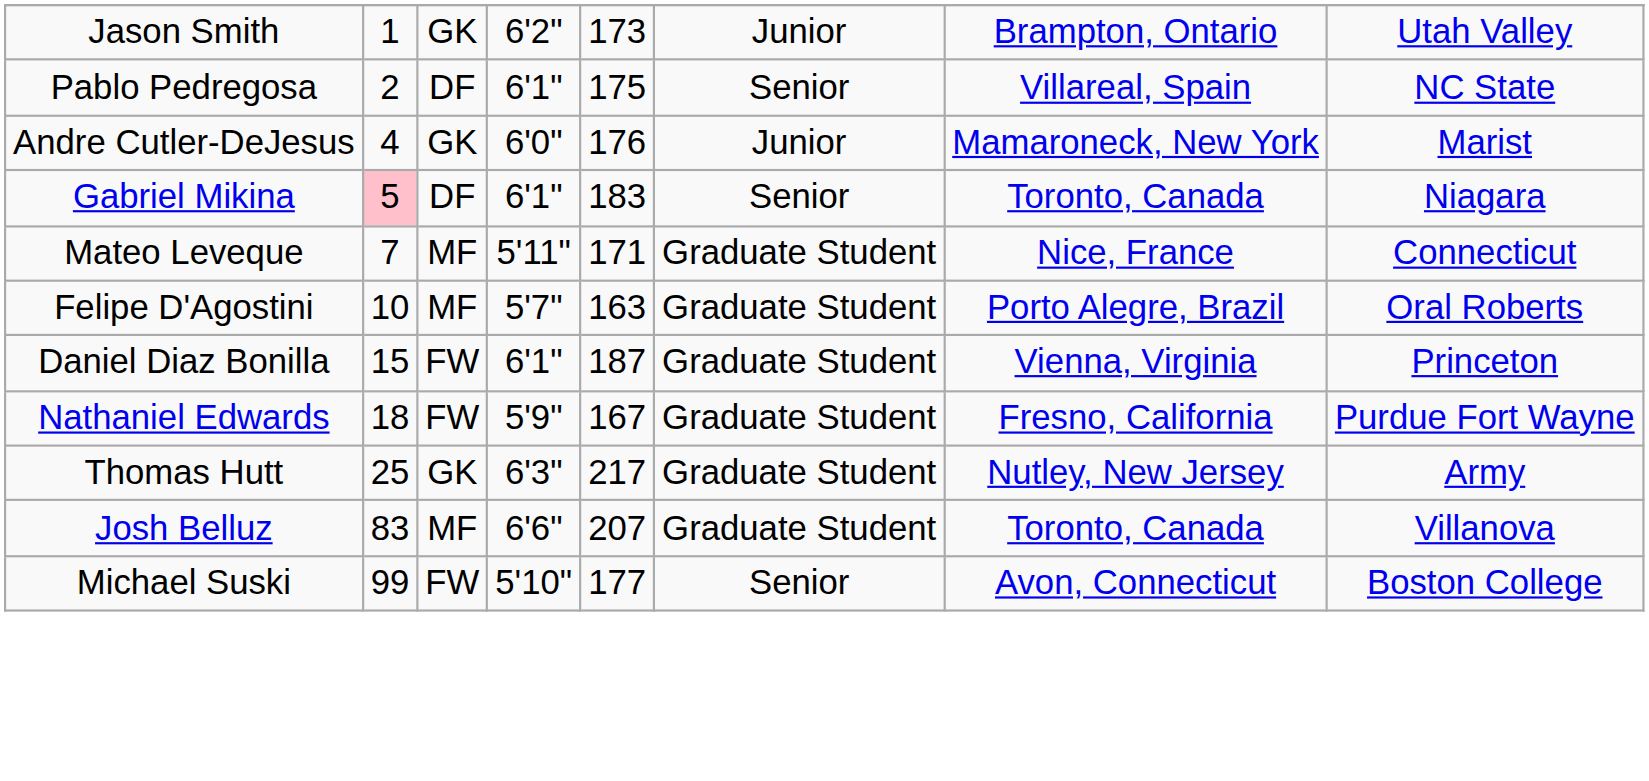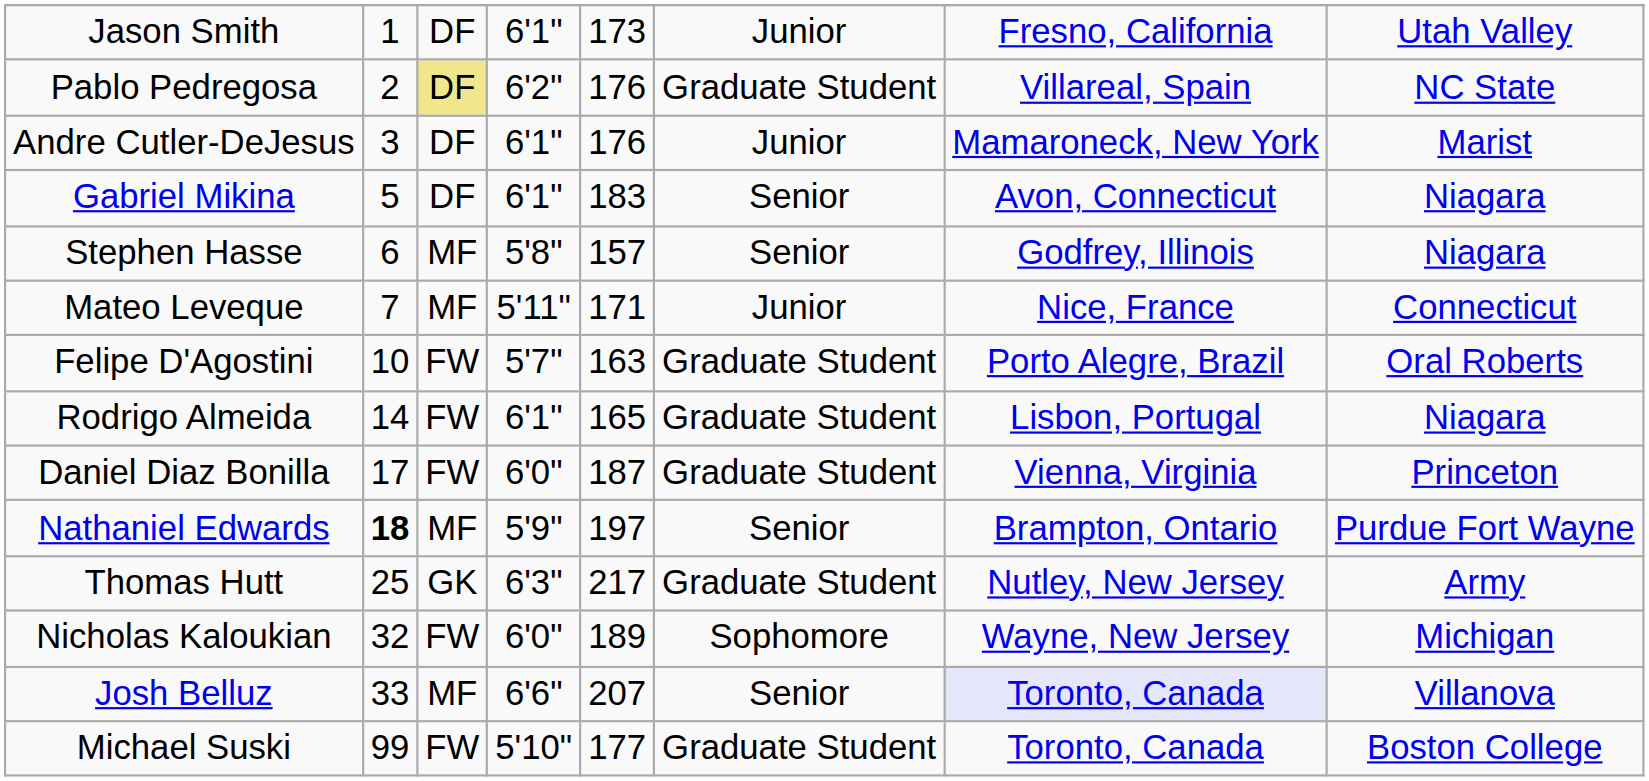 <table class="wikitable sortable" style="text-align:center;" border="1">
 <tr align=center>
 </tr>
 <tr>
 <td>Jason Smith</td>
 <td>1</td>
-<td>GK</td>
-<td>6'2"</td>
+<td>DF</td>
+<td>6'1"</td>
 <td>173</td>
 <td>Junior</td>
-<td><a href='#'>Brampton, Ontario</a></td>
+<td><a href='#'>Fresno, California</a></td>
 <td><a href='#'>Utah Valley</a></td>
 </tr>
 <tr>
 <td>Pablo Pedregosa</td>
 <td>2</td>
-<td>DF</td>
-<td>6'1"</td>
-<td>175</td>
-<td>Senior</td>
+<td style="background: khaki;">DF</td>
+<td>6'2"</td>
+<td>176</td>
+<td>Graduate Student</td>
 <td><a href='#'>Villareal, Spain</a></td>
 <td><a href='#'>NC State</a></td>
 </tr>
 <tr>
 <td>Andre Cutler-DeJesus</td>
-<td>4</td>
-<td>GK</td>
-<td>6'0"</td>
+<td>3</td>
+<td>DF</td>
+<td>6'1"</td>
 <td>176</td>
 <td>Junior</td>
 <td><a href='#'>Mamaroneck, New York</a></td>
 <td><a href='#'>Marist</a></td>
 </tr>
 <tr>
 <td><a href='#'>Gabriel Mikina</a></td>
-<td style="background: pink;">5</td>
+<td>5</td>
 <td>DF</td>
 <td>6'1"</td>
 <td>183</td>
 <td>Senior</td>
-<td><a href='#'>Toronto, Canada</a></td>
+<td><a href='#'>Avon, Connecticut</a></td>
+<td><a href='#'>Niagara</a></td>
+</tr>
+<tr>
+<td>Stephen Hasse</td>
+<td>6</td>
+<td>MF</td>
+<td>5'8"</td>
+<td>157</td>
+<td>Senior</td>
+<td><a href='#'>Godfrey, Illinois</a></td>
 <td><a href='#'>Niagara</a></td>
 </tr>
 <tr>
 <td>Mateo Leveque</td>
 <td>7</td>
 <td>MF</td>
 <td>5'11"</td>
 <td>171</td>
-<td>Graduate Student</td>
+<td>Junior</td>
 <td><a href='#'>Nice, France</a></td>
 <td><a href='#'>Connecticut</a></td>
 </tr>
 <tr>
 <td>Felipe D'Agostini</td>
 <td>10</td>
-<td>MF</td>
+<td>FW</td>
 <td>5'7"</td>
 <td>163</td>
 <td>Graduate Student</td>
 <td><a href='#'>Porto Alegre, Brazil</a></td>
 <td><a href='#'>Oral Roberts</a></td>
 </tr>
 <tr>
-<td>Daniel Diaz Bonilla</td>
-<td>15</td>
+<td>Rodrigo Almeida</td>
+<td>14</td>
 <td>FW</td>
 <td>6'1"</td>
+<td>165</td>
+<td>Graduate Student</td>
+<td><a href='#'>Lisbon, Portugal</a></td>
+<td><a href='#'>Niagara</a></td>
+</tr>
+<tr>
+<td>Daniel Diaz Bonilla</td>
+<td>17</td>
+<td>FW</td>
+<td>6'0"</td>
 <td>187</td>
 <td>Graduate Student</td>
 <td><a href='#'>Vienna, Virginia</a></td>
 <td><a href='#'>Princeton</a></td>
 </tr>
 <tr>
 <td><a href='#'>Nathaniel Edwards</a></td>
-<td>18</td>
-<td>FW</td>
+<td><strong>18</strong></td>
+<td>MF</td>
 <td>5'9"</td>
-<td>167</td>
-<td>Graduate Student</td>
-<td><a href='#'>Fresno, California</a></td>
+<td>197</td>
+<td>Senior</td>
+<td><a href='#'>Brampton, Ontario</a></td>
 <td><a href='#'>Purdue Fort Wayne</a></td>
 </tr>
 <tr>
 <td>Thomas Hutt</td>
 <td>25</td>
 <td>GK</td>
 <td>6'3"</td>
 <td>217</td>
 <td>Graduate Student</td>
 <td><a href='#'>Nutley, New Jersey</a></td>
 <td><a href='#'>Army</a></td>
 </tr>
 <tr>
+<td>Nicholas Kaloukian</td>
+<td>32</td>
+<td>FW</td>
+<td>6'0"</td>
+<td>189</td>
+<td>Sophomore</td>
+<td><a href='#'>Wayne, New Jersey</a></td>
+<td><a href='#'>Michigan</a></td>
+</tr>
+<tr>
 <td><a href='#'>Josh Belluz</a></td>
-<td>83</td>
+<td>33</td>
 <td>MF</td>
 <td>6'6"</td>
 <td>207</td>
-<td>Graduate Student</td>
-<td><a href='#'>Toronto, Canada</a></td>
+<td>Senior</td>
+<td style="background: lavender;"><a href='#'>Toronto, Canada</a></td>
 <td><a href='#'>Villanova</a></td>
 </tr>
 <tr>
 <td>Michael Suski</td>
 <td>99</td>
 <td>FW</td>
 <td>5'10"</td>
 <td>177</td>
-<td>Senior</td>
-<td><a href='#'>Avon, Connecticut</a></td>
+<td>Graduate Student</td>
+<td><a href='#'>Toronto, Canada</a></td>
 <td><a href='#'>Boston College</a></td>
 </tr>
 </table>
